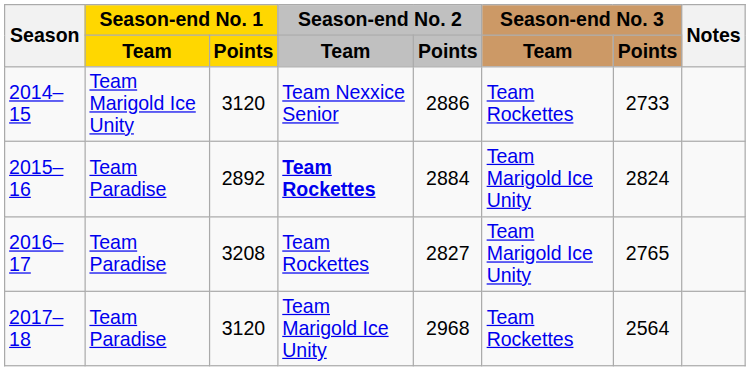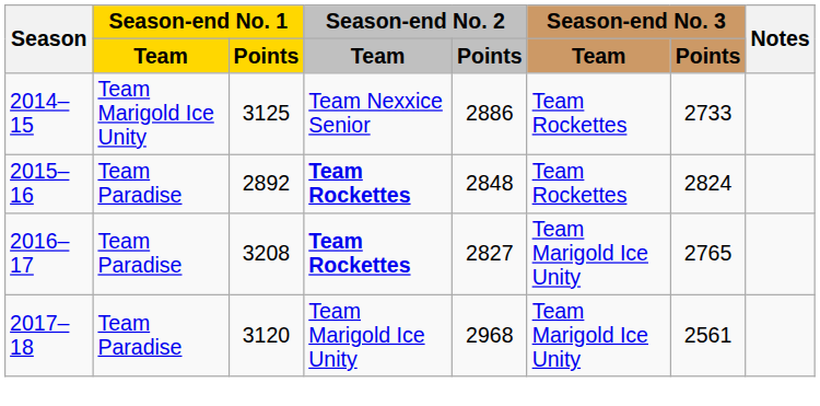 <table class="wikitable sortable">
 <tr>
 <th rowspan="2">Season</th>
 <th colspan="2" style="background-color: gold;">Season-end No. 1</th>
 <th colspan="2" style="background-color: silver;">Season-end No. 2</th>
 <th colspan="2" style="background-color: #cc9966;">Season-end No. 3</th>
 <th rowspan="2">Notes</th>
 </tr>
 <tr>
 <th style="background-color: gold;">Team</th>
 <th style="background-color: gold;">Points</th>
 <th style="background-color: silver;">Team</th>
 <th style="background-color: silver;">Points</th>
 <th style="background-color: #cc9966;">Team</th>
 <th style="background-color: #cc9966;">Points</th>
 </tr>
 <tr>
 <td><a href='#'>2014–15</a></td>
 <td> <a href='#'>Team Marigold Ice Unity</a></td>
-<td style="text-align: center;">3120</td>
+<td style="text-align: center;">3125</td>
 <td> <a href='#'>Team Nexxice Senior</a></td>
 <td style="text-align: center;">2886</td>
 <td> <a href='#'>Team Rockettes</a></td>
 <td style="text-align: center;">2733</td>
 <td></td>
 </tr>
 <tr>
 <td><a href='#'>2015–16</a></td>
 <td> <a href='#'>Team Paradise</a></td>
 <td style="text-align: center;">2892</td>
 <td><strong> <a href='#'>Team Rockettes</a></strong></td>
-<td style="text-align: center;">2884</td>
-<td> <a href='#'>Team Marigold Ice Unity</a></td>
+<td style="text-align: center;">2848</td>
+<td> <a href='#'>Team Rockettes</a></td>
 <td style="text-align: center;">2824</td>
 <td></td>
 </tr>
 <tr>
 <td><a href='#'>2016–17</a></td>
 <td> <a href='#'>Team Paradise</a></td>
 <td style="text-align: center;">3208</td>
-<td> <a href='#'>Team Rockettes</a></td>
+<td><strong> <a href='#'>Team Rockettes</a></strong></td>
 <td style="text-align: center;">2827</td>
 <td> <a href='#'>Team Marigold Ice Unity</a></td>
 <td style="text-align: center;">2765</td>
 <td></td>
 </tr>
 <tr>
 <td><a href='#'>2017–18</a></td>
 <td> <a href='#'>Team Paradise</a></td>
 <td style="text-align: center;">3120</td>
 <td> <a href='#'>Team Marigold Ice Unity</a></td>
 <td style="text-align: center;">2968</td>
-<td> <a href='#'>Team Rockettes</a></td>
-<td style="text-align: center;">2564</td>
+<td> <a href='#'>Team Marigold Ice Unity</a></td>
+<td style="text-align: center;">2561</td>
 <td></td>
 </tr>
 </table>
